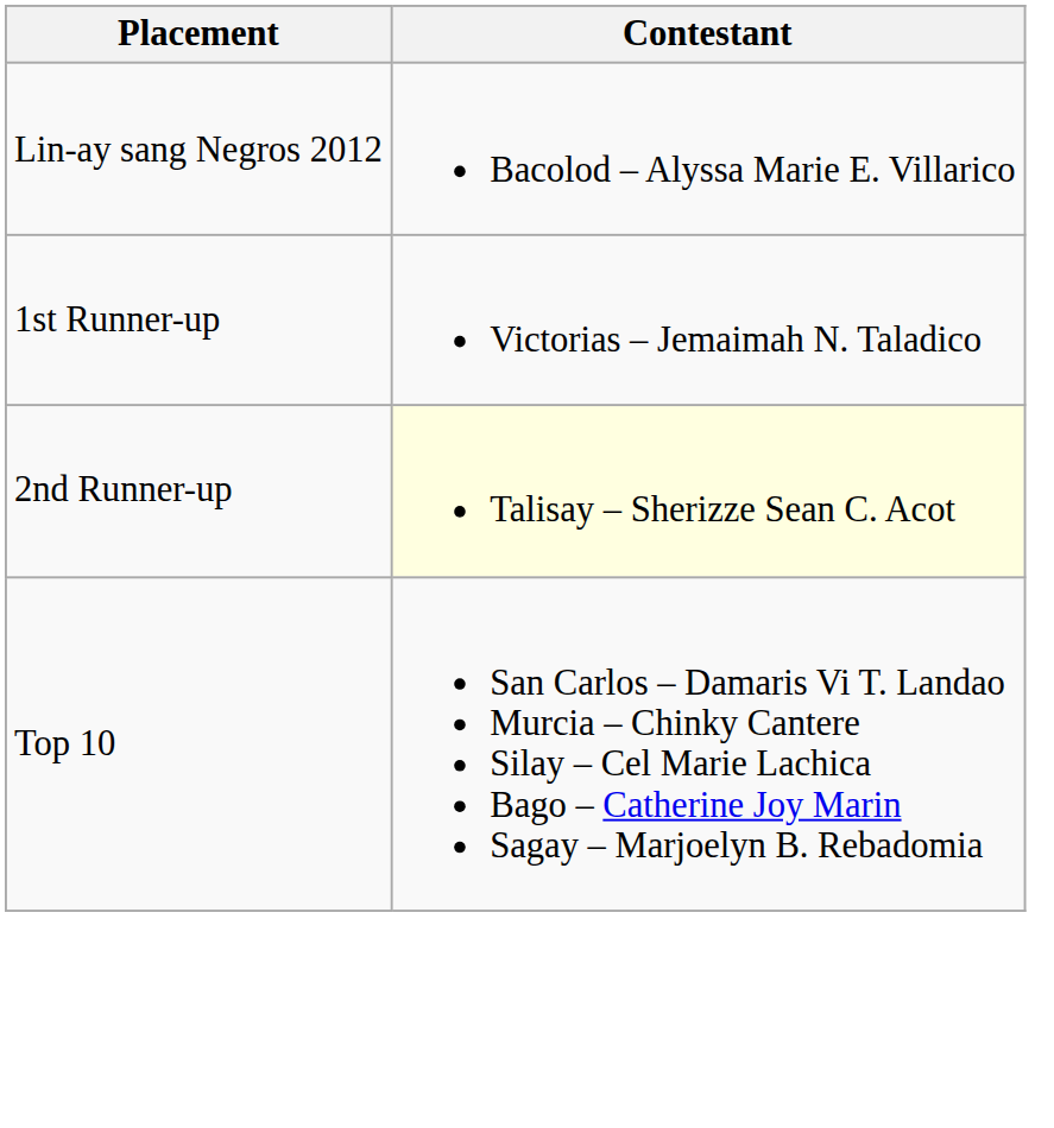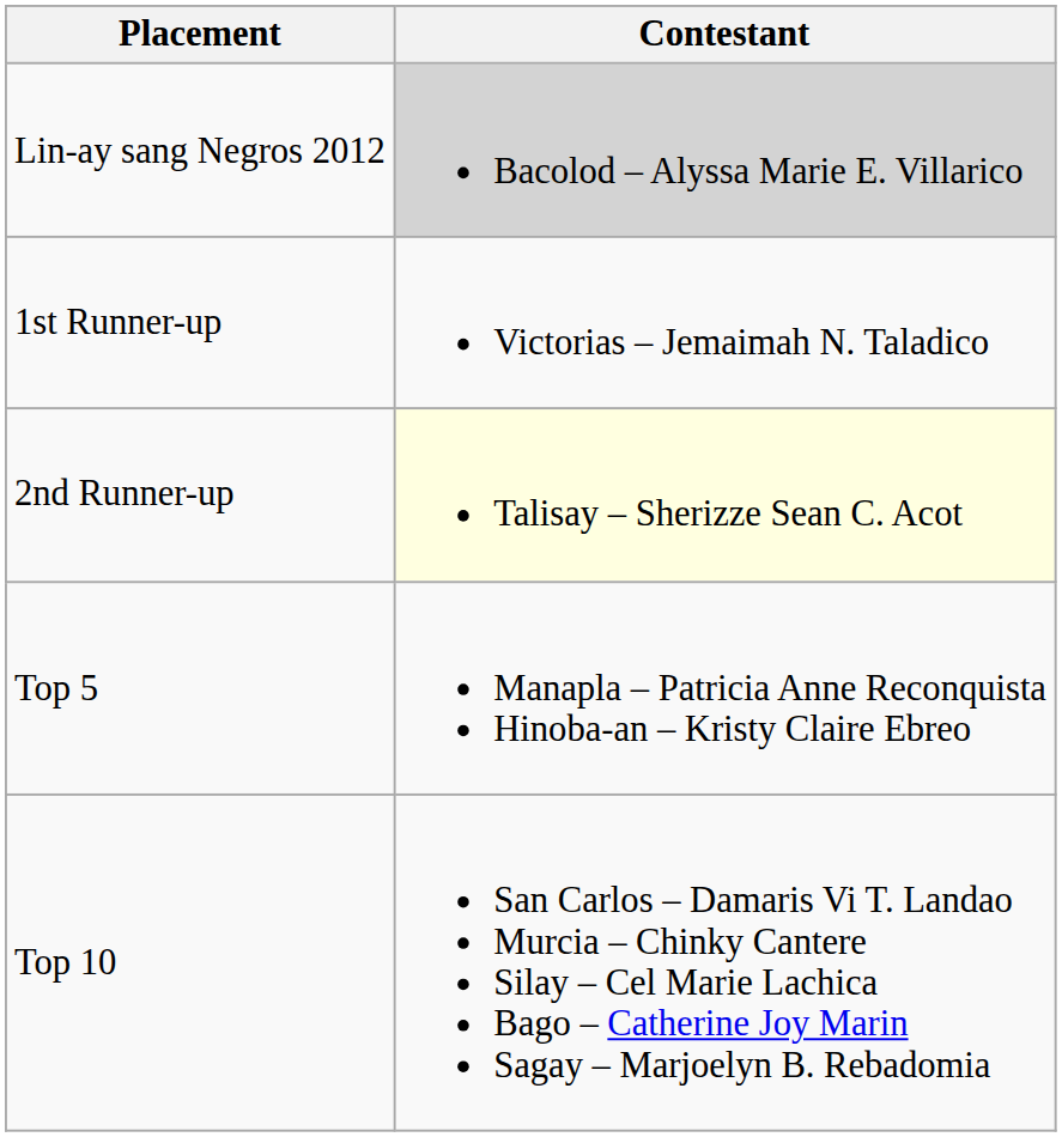 <table class="wikitable">
 <tr>
 <th>Placement</th>
 <th>Contestant</th>
 </tr>
 <tr>
 <td>Lin-ay sang Negros 2012</td>
-<td><br><ul><li>Bacolod – Alyssa Marie E. Villarico</li></ul></td>
+<td style="background: lightgrey;"><br><ul><li>Bacolod – Alyssa Marie E. Villarico</li></ul></td>
 </tr>
 <tr>
 <td>1st Runner-up</td>
 <td><br><ul><li>Victorias – Jemaimah N. Taladico</li></ul></td>
 </tr>
 <tr>
 <td>2nd Runner-up</td>
 <td style="background: lightyellow;"><br><ul><li>Talisay – Sherizze Sean C. Acot</li></ul></td>
 </tr>
 <tr>
+<td>Top 5</td>
+<td><br><ul><li>Manapla – Patricia Anne Reconquista</li><li>Hinoba-an – Kristy Claire Ebreo</li></ul></td>
+</tr>
+<tr>
 <td>Top 10</td>
 <td><br><ul><li>San Carlos – Damaris Vi T. Landao</li><li>Murcia – Chinky Cantere</li><li>Silay – Cel Marie Lachica</li><li>Bago – <a href='#'>Catherine Joy Marin</a></li><li>Sagay – Marjoelyn B. Rebadomia</li></ul></td>
 </tr>
 </table>
